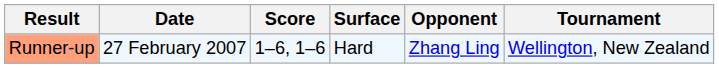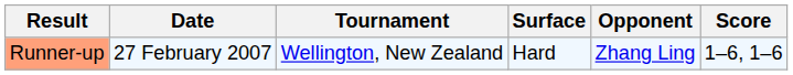 <table class="sortable wikitable" style=font-size:97%>
 <tr>
 <th>Result</th>
 <th>Date</th>
-<th>Score</th>
+<th>Tournament</th>
 <th>Surface</th>
 <th>Opponent</th>
-<th>Tournament</th>
+<th>Score</th>
 </tr>
 <tr bgcolor="#f0f8ff">
 <td bgcolor="FFA07A">Runner-up</td>
 <td>27 February 2007</td>
-<td>1–6, 1–6</td>
+<td><a href='#'>Wellington</a>, New Zealand</td>
 <td>Hard</td>
 <td> <a href='#'>Zhang Ling</a></td>
-<td><a href='#'>Wellington</a>, New Zealand</td>
+<td>1–6, 1–6</td>
 </tr>
 </table>
